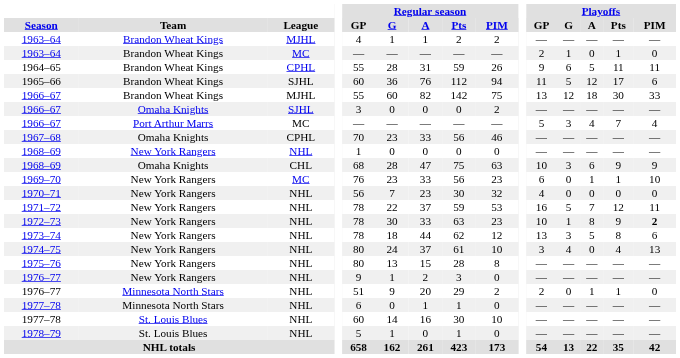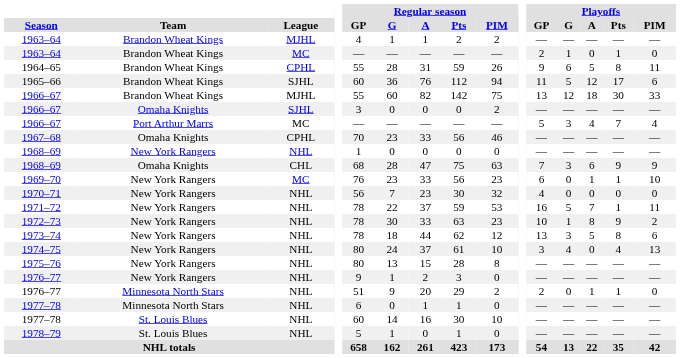 <table border="0" cellpadding="1" cellspacing="0" style="text-align:center; width:60em">
 <tr bgcolor="#e0e0e0">
 <th colspan="3" bgcolor="#ffffff"> </th>
 <th rowspan="99" bgcolor="#ffffff"> </th>
 <th colspan="5"><a href='#'>Regular season</a></th>
 <th rowspan="99" bgcolor="#ffffff"> </th>
 <th colspan="5"><a href='#'>Playoffs</a></th>
 </tr>
 <tr bgcolor="#e0e0e0">
 <th><a href='#'>Season</a></th>
 <th>Team</th>
 <th>League</th>
 <th>GP</th>
 <th><a href='#'>G</a></th>
 <th><a href='#'>A</a></th>
 <th><a href='#'>Pts</a></th>
 <th><a href='#'>PIM</a></th>
 <th>GP</th>
 <th>G</th>
 <th>A</th>
 <th>Pts</th>
 <th>PIM</th>
 </tr>
 <tr>
 <td><a href='#'>1963–64</a></td>
 <td><a href='#'>Brandon Wheat Kings</a></td>
 <td><a href='#'>MJHL</a></td>
 <td>4</td>
 <td>1</td>
 <td>1</td>
 <td>2</td>
 <td>2</td>
 <td>—</td>
 <td>—</td>
 <td>—</td>
 <td>—</td>
 <td>—</td>
 </tr>
 <tr bgcolor="#f0f0f0">
 <td><a href='#'>1963–64</a></td>
 <td>Brandon Wheat Kings</td>
 <td><a href='#'>MC</a></td>
 <td>—</td>
 <td>—</td>
 <td>—</td>
 <td>—</td>
 <td>—</td>
 <td>2</td>
 <td>1</td>
 <td>0</td>
 <td>1</td>
 <td>0</td>
 </tr>
 <tr>
 <td>1964–65</td>
 <td>Brandon Wheat Kings</td>
 <td><a href='#'>CPHL</a></td>
 <td>55</td>
 <td>28</td>
 <td>31</td>
 <td>59</td>
 <td>26</td>
 <td>9</td>
 <td>6</td>
 <td>5</td>
-<td>11</td>
+<td>8</td>
 <td>11</td>
 </tr>
 <tr bgcolor="#f0f0f0">
 <td>1965–66</td>
 <td>Brandon Wheat Kings</td>
 <td>SJHL</td>
 <td>60</td>
 <td>36</td>
 <td>76</td>
 <td>112</td>
 <td>94</td>
 <td>11</td>
 <td>5</td>
 <td>12</td>
 <td>17</td>
 <td>6</td>
 </tr>
 <tr>
 <td><a href='#'>1966–67</a></td>
 <td>Brandon Wheat Kings</td>
 <td>MJHL</td>
 <td>55</td>
 <td>60</td>
 <td>82</td>
 <td>142</td>
 <td>75</td>
 <td>13</td>
 <td>12</td>
 <td>18</td>
 <td>30</td>
 <td>33</td>
 </tr>
 <tr bgcolor="#f0f0f0">
 <td><a href='#'>1966–67</a></td>
 <td><a href='#'>Omaha Knights</a></td>
 <td><a href='#'>SJHL</a></td>
 <td>3</td>
 <td>0</td>
 <td>0</td>
 <td>0</td>
 <td>2</td>
 <td>—</td>
 <td>—</td>
 <td>—</td>
 <td>—</td>
 <td>—</td>
 </tr>
 <tr>
 <td><a href='#'>1966–67</a></td>
 <td><a href='#'>Port Arthur Marrs</a></td>
 <td>MC</td>
 <td>—</td>
 <td>—</td>
 <td>—</td>
 <td>—</td>
 <td>—</td>
 <td>5</td>
 <td>3</td>
 <td>4</td>
 <td>7</td>
 <td>4</td>
 </tr>
 <tr bgcolor="#f0f0f0">
 <td><a href='#'>1967–68</a></td>
 <td>Omaha Knights</td>
 <td>CPHL</td>
 <td>70</td>
 <td>23</td>
 <td>33</td>
 <td>56</td>
 <td>46</td>
 <td>—</td>
 <td>—</td>
 <td>—</td>
 <td>—</td>
 <td>—</td>
 </tr>
 <tr>
 <td><a href='#'>1968–69</a></td>
 <td><a href='#'>New York Rangers</a></td>
 <td><a href='#'>NHL</a></td>
 <td>1</td>
 <td>0</td>
 <td>0</td>
 <td>0</td>
 <td>0</td>
 <td>—</td>
 <td>—</td>
 <td>—</td>
 <td>—</td>
 <td>—</td>
 </tr>
 <tr bgcolor="#f0f0f0">
 <td><a href='#'>1968–69</a></td>
 <td>Omaha Knights</td>
 <td>CHL</td>
 <td>68</td>
 <td>28</td>
 <td>47</td>
 <td>75</td>
 <td>63</td>
-<td>10</td>
+<td>7</td>
 <td>3</td>
 <td>6</td>
 <td>9</td>
 <td>9</td>
 </tr>
 <tr>
 <td><a href='#'>1969–70</a></td>
 <td>New York Rangers</td>
 <td><a href='#'>MC</a></td>
 <td>76</td>
 <td>23</td>
 <td>33</td>
 <td>56</td>
 <td>23</td>
 <td>6</td>
 <td>0</td>
 <td>1</td>
 <td>1</td>
 <td>10</td>
 </tr>
 <tr bgcolor="#f0f0f0">
 <td><a href='#'>1970–71</a></td>
 <td>New York Rangers</td>
 <td>NHL</td>
 <td>56</td>
 <td>7</td>
 <td>23</td>
 <td>30</td>
 <td>32</td>
 <td>4</td>
 <td>0</td>
 <td>0</td>
 <td>0</td>
 <td>0</td>
 </tr>
 <tr>
 <td><a href='#'>1971–72</a></td>
 <td>New York Rangers</td>
 <td>NHL</td>
 <td>78</td>
 <td>22</td>
 <td>37</td>
 <td>59</td>
 <td>53</td>
 <td>16</td>
 <td>5</td>
 <td>7</td>
-<td>12</td>
+<td>1</td>
 <td>11</td>
 </tr>
 <tr bgcolor="#f0f0f0">
 <td><a href='#'>1972–73</a></td>
 <td>New York Rangers</td>
 <td>NHL</td>
 <td>78</td>
 <td>30</td>
 <td>33</td>
 <td>63</td>
 <td>23</td>
 <td>10</td>
 <td>1</td>
 <td>8</td>
 <td>9</td>
-<td><strong>2</strong></td>
+<td>2</td>
 </tr>
 <tr>
 <td><a href='#'>1973–74</a></td>
 <td>New York Rangers</td>
 <td>NHL</td>
 <td>78</td>
 <td>18</td>
 <td>44</td>
 <td>62</td>
 <td>12</td>
 <td>13</td>
 <td>3</td>
 <td>5</td>
 <td>8</td>
 <td>6</td>
 </tr>
 <tr bgcolor="#f0f0f0">
 <td><a href='#'>1974–75</a></td>
 <td>New York Rangers</td>
 <td>NHL</td>
 <td>80</td>
 <td>24</td>
 <td>37</td>
 <td>61</td>
 <td>10</td>
 <td>3</td>
 <td>4</td>
 <td>0</td>
 <td>4</td>
 <td>13</td>
 </tr>
 <tr>
 <td><a href='#'>1975–76</a></td>
 <td>New York Rangers</td>
 <td>NHL</td>
 <td>80</td>
 <td>13</td>
 <td>15</td>
 <td>28</td>
 <td>8</td>
 <td>—</td>
 <td>—</td>
 <td>—</td>
 <td>—</td>
 <td>—</td>
 </tr>
 <tr bgcolor="#f0f0f0">
 <td><a href='#'>1976–77</a></td>
 <td>New York Rangers</td>
 <td>NHL</td>
 <td>9</td>
 <td>1</td>
 <td>2</td>
 <td>3</td>
 <td>0</td>
 <td>—</td>
 <td>—</td>
 <td>—</td>
 <td>—</td>
 <td>—</td>
 </tr>
 <tr>
 <td>1976–77</td>
 <td><a href='#'>Minnesota North Stars</a></td>
 <td>NHL</td>
 <td>51</td>
 <td>9</td>
 <td>20</td>
 <td>29</td>
 <td>2</td>
 <td>2</td>
 <td>0</td>
 <td>1</td>
 <td>1</td>
 <td>0</td>
 </tr>
 <tr bgcolor="#f0f0f0">
 <td><a href='#'>1977–78</a></td>
 <td>Minnesota North Stars</td>
 <td>NHL</td>
 <td>6</td>
 <td>0</td>
 <td>1</td>
 <td>1</td>
 <td>0</td>
 <td>—</td>
 <td>—</td>
 <td>—</td>
 <td>—</td>
 <td>—</td>
 </tr>
 <tr>
 <td>1977–78</td>
 <td><a href='#'>St. Louis Blues</a></td>
 <td>NHL</td>
 <td>60</td>
 <td>14</td>
 <td>16</td>
 <td>30</td>
 <td>10</td>
 <td>—</td>
 <td>—</td>
 <td>—</td>
 <td>—</td>
 <td>—</td>
 </tr>
 <tr bgcolor="#f0f0f0">
 <td><a href='#'>1978–79</a></td>
 <td>St. Louis Blues</td>
 <td>NHL</td>
 <td>5</td>
 <td>1</td>
 <td>0</td>
 <td>1</td>
 <td>0</td>
 <td>—</td>
 <td>—</td>
 <td>—</td>
 <td>—</td>
 <td>—</td>
 </tr>
 <tr bgcolor="#E0E0E0">
 <th colspan="3">NHL totals</th>
 <th>658</th>
 <th>162</th>
 <th>261</th>
 <th>423</th>
 <th>173</th>
 <th>54</th>
 <th>13</th>
 <th>22</th>
 <th>35</th>
 <th>42</th>
 </tr>
 </table>
